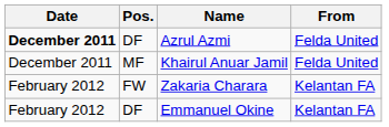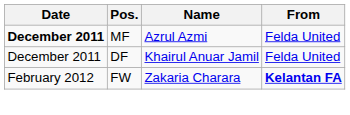 <table class="wikitable">
 <tr>
 <th>Date</th>
 <th>Pos.</th>
 <th>Name</th>
 <th>From</th>
 </tr>
 <tr>
 <td><strong>December 2011</strong></td>
-<td>DF</td>
+<td>MF</td>
 <td> <a href='#'>Azrul Azmi</a></td>
 <td> <a href='#'>Felda United</a></td>
 </tr>
 <tr>
 <td>December 2011</td>
-<td>MF</td>
+<td>DF</td>
 <td> <a href='#'>Khairul Anuar Jamil</a></td>
 <td> <a href='#'>Felda United</a></td>
 </tr>
 <tr>
 <td>February 2012</td>
 <td>FW</td>
 <td> <a href='#'>Zakaria Charara</a></td>
-<td> <a href='#'>Kelantan FA</a></td>
-</tr>
-<tr>
-<td>February 2012</td>
-<td>DF</td>
-<td> <a href='#'>Emmanuel Okine</a></td>
-<td> <a href='#'>Kelantan FA</a></td>
+<td><strong> <a href='#'>Kelantan FA</a></strong></td>
 </tr>
 </table>
